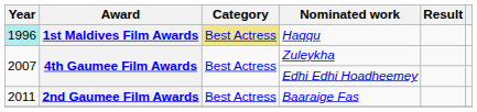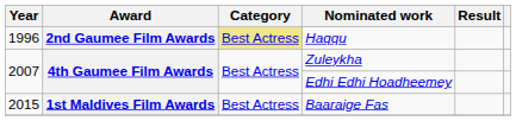 <table class="wikitable plainrowheaders sortable">
 <tr>
 <th scope="col">Year</th>
 <th scope="col">Award</th>
 <th scope="col">Category</th>
 <th scope="col">Nominated work</th>
 <th scope="col">Result</th>
 <th scope="col" class="unsortable"></th>
 </tr>
 <tr>
-<td style="background: paleturquoise;">1996</td>
-<th scope="row"><a href='#'>1st Maldives Film Awards</a></th>
+<td>1996</td>
+<th scope="row"><a href='#'>2nd Gaumee Film Awards</a></th>
 <td style="background: khaki;"><a href='#'>Best Actress</a></td>
 <td><em><a href='#'>Haqqu</a></em></td>
 <td></td>
 <td style="text-align:center;"></td>
 </tr>
 <tr>
 <td rowspan="2">2007</td>
 <th scope="row" rowspan="2"><a href='#'>4th Gaumee Film Awards</a></th>
 <td rowspan="2"><a href='#'>Best Actress</a></td>
 <td><em><a href='#'>Zuleykha</a></em></td>
 <td></td>
 <td style="text-align:center;"></td>
 </tr>
 <tr>
 <td><em><a href='#'>Edhi Edhi Hoadheemey</a></em></td>
 <td></td>
 <td style="text-align:center;"></td>
 </tr>
 <tr>
-<td>2011</td>
-<th scope="row"><a href='#'>2nd Gaumee Film Awards</a></th>
+<td>2015</td>
+<th scope="row"><a href='#'>1st Maldives Film Awards</a></th>
 <td><a href='#'>Best Actress</a></td>
 <td><em><a href='#'>Baaraige Fas</a></em></td>
 <td></td>
 <td style="text-align:center;"></td>
 </tr>
 <tr>
 </tr>
 </table>
